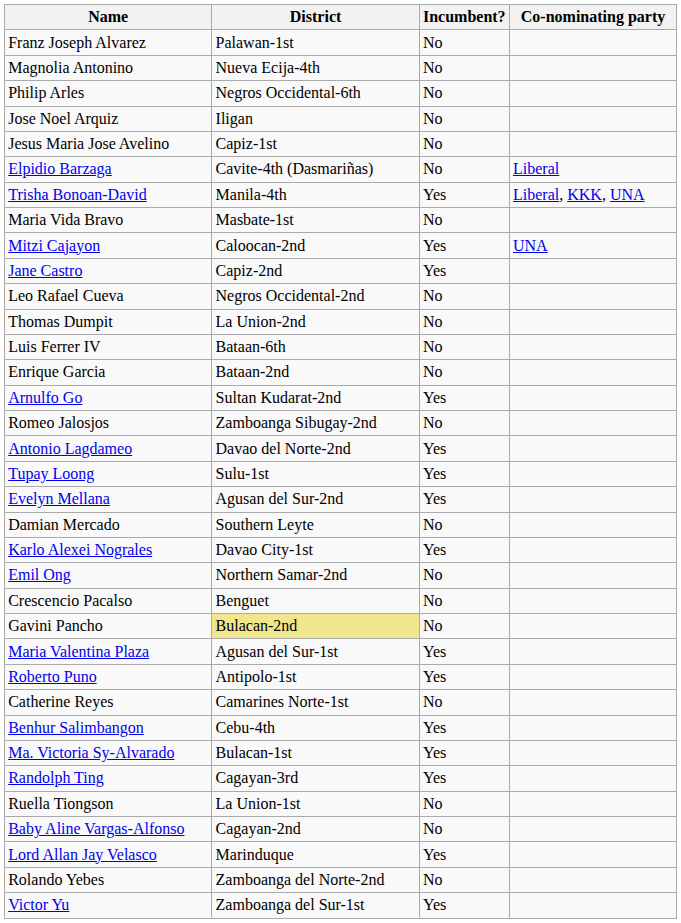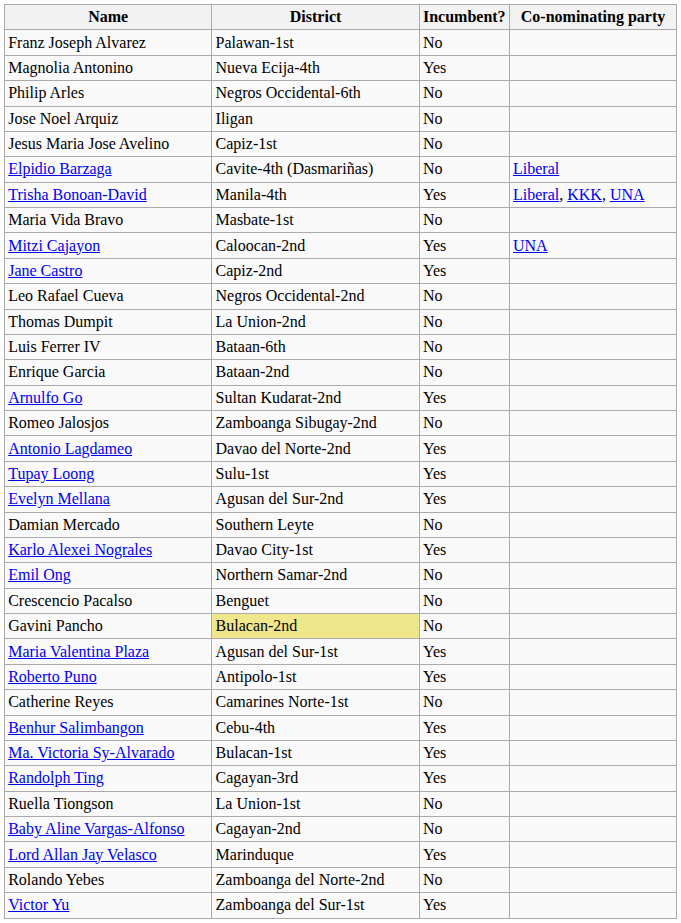 <table class=wikitable>
 <tr>
 <th width=200px>Name</th>
 <th width=200px>District</th>
 <th>Incumbent?</th>
 <th width=160px>Co-nominating party</th>
 </tr>
 <tr>
 <td>Franz Joseph Alvarez</td>
 <td>Palawan-1st</td>
 <td>No</td>
 <td></td>
 </tr>
 <tr>
 <td>Magnolia Antonino</td>
 <td>Nueva Ecija-4th</td>
-<td>No</td>
+<td>Yes</td>
 <td></td>
 </tr>
 <tr>
 <td>Philip Arles</td>
 <td>Negros Occidental-6th</td>
 <td>No</td>
 <td></td>
 </tr>
 <tr>
 <td>Jose Noel Arquiz</td>
 <td>Iligan</td>
 <td>No</td>
 <td></td>
 </tr>
 <tr>
 <td>Jesus Maria Jose Avelino</td>
 <td>Capiz-1st</td>
 <td>No</td>
 <td></td>
 </tr>
 <tr>
 <td><a href='#'>Elpidio Barzaga</a></td>
 <td>Cavite-4th (Dasmariñas)</td>
 <td>No</td>
 <td><a href='#'>Liberal</a></td>
 </tr>
 <tr>
 <td><a href='#'>Trisha Bonoan-David</a></td>
 <td>Manila-4th</td>
 <td>Yes</td>
 <td><a href='#'>Liberal</a>, <a href='#'>KKK</a>, <a href='#'>UNA</a></td>
 </tr>
 <tr>
 <td>Maria Vida Bravo</td>
 <td>Masbate-1st</td>
 <td>No</td>
 <td></td>
 </tr>
 <tr>
 <td><a href='#'>Mitzi Cajayon</a></td>
 <td>Caloocan-2nd</td>
 <td>Yes</td>
 <td><a href='#'>UNA</a></td>
 </tr>
 <tr>
 <td><a href='#'>Jane Castro</a></td>
 <td>Capiz-2nd</td>
 <td>Yes</td>
 <td></td>
 </tr>
 <tr>
 <td>Leo Rafael Cueva</td>
 <td>Negros Occidental-2nd</td>
 <td>No</td>
 <td></td>
 </tr>
 <tr>
 <td>Thomas Dumpit</td>
 <td>La Union-2nd</td>
 <td>No</td>
 <td></td>
 </tr>
 <tr>
 <td>Luis Ferrer IV</td>
 <td>Bataan-6th</td>
 <td>No</td>
 <td></td>
 </tr>
 <tr>
 <td>Enrique Garcia</td>
 <td>Bataan-2nd</td>
 <td>No</td>
 <td></td>
 </tr>
 <tr>
 <td><a href='#'>Arnulfo Go</a></td>
 <td>Sultan Kudarat-2nd</td>
 <td>Yes</td>
 </tr>
 <tr>
 <td>Romeo Jalosjos</td>
 <td>Zamboanga Sibugay-2nd</td>
 <td>No</td>
 <td></td>
 </tr>
 <tr>
 <td><a href='#'>Antonio Lagdameo</a></td>
 <td>Davao del Norte-2nd</td>
 <td>Yes</td>
 <td></td>
 </tr>
 <tr>
 <td><a href='#'>Tupay Loong</a></td>
 <td>Sulu-1st</td>
 <td>Yes</td>
 <td></td>
 </tr>
 <tr>
 <td><a href='#'>Evelyn Mellana</a></td>
 <td>Agusan del Sur-2nd</td>
 <td>Yes</td>
 <td></td>
 </tr>
 <tr>
 <td>Damian Mercado</td>
 <td>Southern Leyte</td>
 <td>No</td>
 <td></td>
 </tr>
 <tr>
 <td><a href='#'>Karlo Alexei Nograles</a></td>
 <td>Davao City-1st</td>
 <td>Yes</td>
 <td></td>
 </tr>
 <tr>
 <td><a href='#'>Emil Ong</a></td>
 <td>Northern Samar-2nd</td>
 <td>No</td>
 <td></td>
 </tr>
 <tr>
 <td>Crescencio Pacalso</td>
 <td>Benguet</td>
 <td>No</td>
 <td></td>
 </tr>
 <tr>
 <td>Gavini Pancho</td>
 <td style="background: khaki;">Bulacan-2nd</td>
 <td>No</td>
 <td></td>
 </tr>
 <tr>
 <td><a href='#'>Maria Valentina Plaza</a></td>
 <td>Agusan del Sur-1st</td>
 <td>Yes</td>
 <td></td>
 </tr>
 <tr>
 <td><a href='#'>Roberto Puno</a></td>
 <td>Antipolo-1st</td>
 <td>Yes</td>
 <td></td>
 </tr>
 <tr>
 <td>Catherine Reyes</td>
 <td>Camarines Norte-1st</td>
 <td>No</td>
 <td></td>
 </tr>
 <tr>
 <td><a href='#'>Benhur Salimbangon</a></td>
 <td>Cebu-4th</td>
 <td>Yes</td>
 <td></td>
 </tr>
 <tr>
 <td><a href='#'>Ma. Victoria Sy-Alvarado</a></td>
 <td>Bulacan-1st</td>
 <td>Yes</td>
 <td></td>
 </tr>
 <tr>
 <td><a href='#'>Randolph Ting</a></td>
 <td>Cagayan-3rd</td>
 <td>Yes</td>
 <td></td>
 </tr>
 <tr>
 <td>Ruella Tiongson</td>
 <td>La Union-1st</td>
 <td>No</td>
 <td></td>
 </tr>
 <tr>
 <td><a href='#'>Baby Aline Vargas-Alfonso</a></td>
 <td>Cagayan-2nd</td>
 <td>No</td>
 <td></td>
 </tr>
 <tr>
 <td><a href='#'>Lord Allan Jay Velasco</a></td>
 <td>Marinduque</td>
 <td>Yes</td>
 <td></td>
 </tr>
 <tr>
 <td>Rolando Yebes</td>
 <td>Zamboanga del Norte-2nd</td>
 <td>No</td>
 <td></td>
 </tr>
 <tr>
 <td><a href='#'>Victor Yu</a></td>
 <td>Zamboanga del Sur-1st</td>
 <td>Yes</td>
 <td></td>
 </tr>
 </table>
